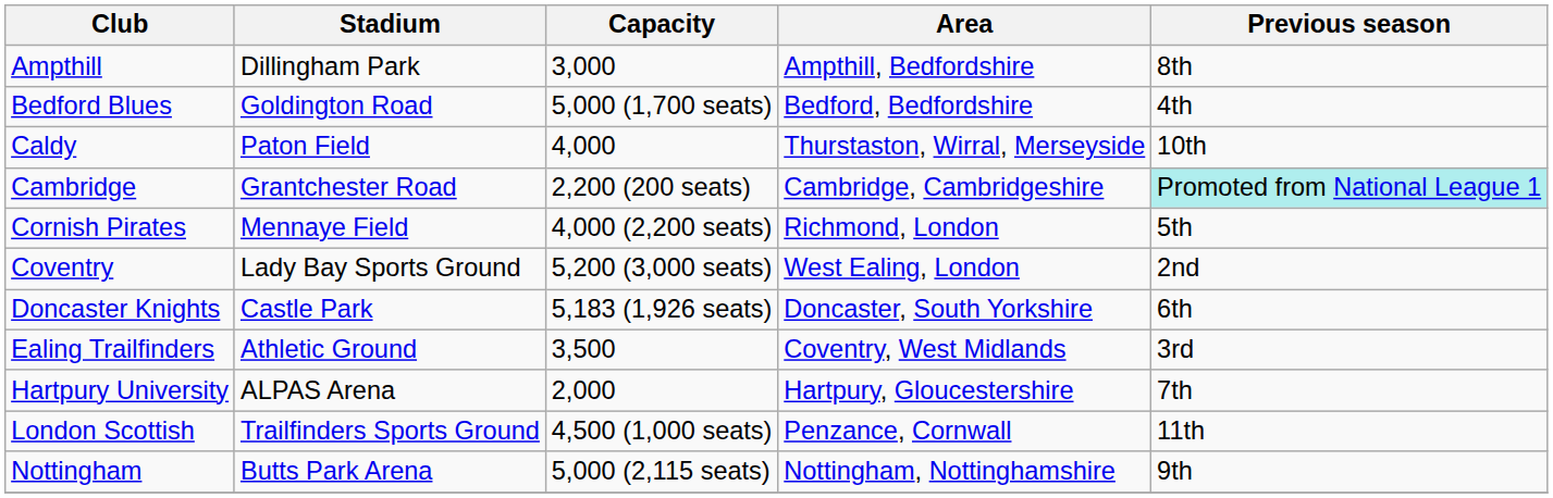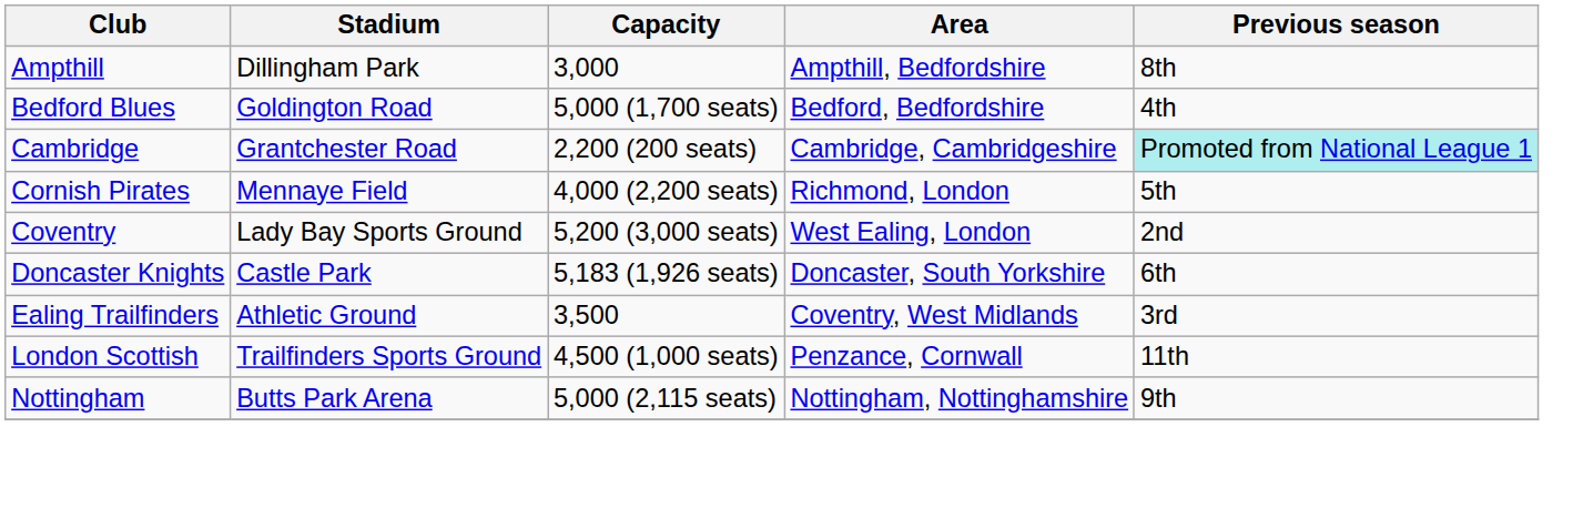 <table class="wikitable sortable">
 <tr>
 <th>Club</th>
 <th>Stadium</th>
 <th>Capacity</th>
 <th>Area</th>
 <th>Previous season</th>
 </tr>
 <tr>
 <td><a href='#'>Ampthill</a></td>
 <td>Dillingham Park</td>
 <td>3,000</td>
 <td><a href='#'>Ampthill</a>, <a href='#'>Bedfordshire</a></td>
 <td>8th</td>
 </tr>
 <tr>
 <td><a href='#'>Bedford Blues</a></td>
 <td><a href='#'>Goldington Road</a></td>
 <td>5,000 (1,700 seats)</td>
 <td><a href='#'>Bedford</a>, <a href='#'>Bedfordshire</a></td>
 <td>4th</td>
-</tr>
-<tr>
-<td><a href='#'>Caldy</a></td>
-<td><a href='#'>Paton Field</a></td>
-<td>4,000</td>
-<td><a href='#'>Thurstaston</a>, <a href='#'>Wirral</a>, <a href='#'>Merseyside</a></td>
-<td>10th</td>
 </tr>
 <tr>
 <td><a href='#'>Cambridge</a></td>
 <td><a href='#'>Grantchester Road</a></td>
 <td>2,200 (200 seats)</td>
 <td><a href='#'>Cambridge</a>, <a href='#'>Cambridgeshire</a></td>
 <td style="background: paleturquoise;">Promoted from <a href='#'>National League 1</a></td>
 </tr>
 <tr>
 <td><a href='#'>Cornish Pirates</a></td>
 <td><a href='#'>Mennaye Field</a></td>
 <td>4,000 (2,200 seats)</td>
 <td><a href='#'>Richmond</a>, <a href='#'>London</a></td>
 <td>5th</td>
 </tr>
 <tr>
 <td><a href='#'>Coventry</a></td>
 <td>Lady Bay Sports Ground</td>
 <td>5,200 (3,000 seats)</td>
 <td><a href='#'>West Ealing</a>, <a href='#'>London</a></td>
 <td>2nd</td>
 </tr>
 <tr>
 <td><a href='#'>Doncaster Knights</a></td>
 <td><a href='#'>Castle Park</a></td>
 <td>5,183 (1,926 seats)</td>
 <td><a href='#'>Doncaster</a>, <a href='#'>South Yorkshire</a></td>
 <td>6th</td>
 </tr>
 <tr>
 <td><a href='#'>Ealing Trailfinders</a></td>
 <td><a href='#'>Athletic Ground</a></td>
 <td>3,500</td>
 <td><a href='#'>Coventry</a>, <a href='#'>West Midlands</a></td>
 <td>3rd</td>
 </tr>
 <tr>
-<td><a href='#'>Hartpury University</a></td>
-<td>ALPAS Arena</td>
-<td>2,000</td>
-<td><a href='#'>Hartpury</a>, <a href='#'>Gloucestershire</a></td>
-<td>7th</td>
-</tr>
-<tr>
 <td><a href='#'>London Scottish</a></td>
 <td><a href='#'>Trailfinders Sports Ground</a></td>
 <td>4,500 (1,000 seats)</td>
 <td><a href='#'>Penzance</a>, <a href='#'>Cornwall</a></td>
 <td>11th</td>
 </tr>
 <tr>
 <td><a href='#'>Nottingham</a></td>
 <td><a href='#'>Butts Park Arena</a></td>
 <td>5,000 (2,115 seats)</td>
 <td><a href='#'>Nottingham</a>, <a href='#'>Nottinghamshire</a></td>
 <td>9th</td>
 </tr>
 <tr>
 </tr>
 </table>
